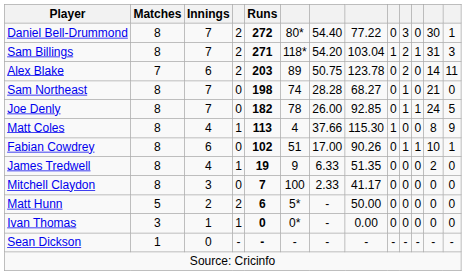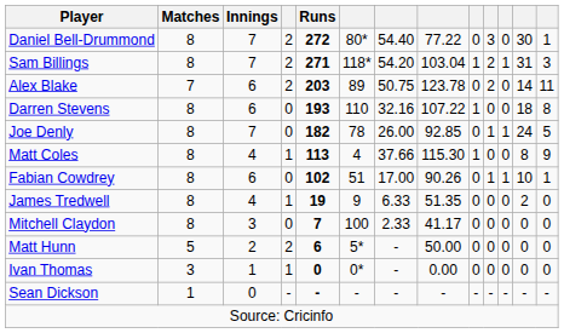 <table class="wikitable" style="text-align:center">
 <tr>
 <th>Player</th>
 <th>Matches</th>
 <th>Innings</th>
 <th></th>
 <th>Runs</th>
 <th></th>
 <th></th>
 <th></th>
 <th></th>
 <th></th>
 <th></th>
 <th></th>
 <th></th>
 </tr>
 <tr>
 <td align="left"><a href='#'>Daniel Bell-Drummond</a></td>
 <td>8</td>
 <td>7</td>
 <td>2</td>
 <td><strong>272</strong></td>
 <td>80*</td>
 <td>54.40</td>
 <td>77.22</td>
 <td>0</td>
 <td>3</td>
 <td>0</td>
 <td>30</td>
 <td>1</td>
 </tr>
 <tr>
 <td align="left"><a href='#'>Sam Billings</a></td>
 <td>8</td>
 <td>7</td>
 <td>2</td>
 <td><strong>271</strong></td>
 <td>118*</td>
 <td>54.20</td>
 <td>103.04</td>
 <td>1</td>
 <td>2</td>
 <td>1</td>
 <td>31</td>
 <td>3</td>
 </tr>
 <tr>
 <td align="left"><a href='#'>Alex Blake</a></td>
 <td>7</td>
 <td>6</td>
 <td>2</td>
 <td><strong>203</strong></td>
 <td>89</td>
 <td>50.75</td>
 <td>123.78</td>
 <td>0</td>
 <td>2</td>
 <td>0</td>
 <td>14</td>
 <td>11</td>
 </tr>
 <tr>
-<td align="left"><a href='#'>Sam Northeast</a></td>
+<td align="left"><a href='#'>Darren Stevens</a></td>
 <td>8</td>
-<td>7</td>
+<td>6</td>
 <td>0</td>
-<td><strong>198</strong></td>
-<td>74</td>
-<td>28.28</td>
-<td>68.27</td>
-<td>0</td>
+<td><strong>193</strong></td>
+<td>110</td>
+<td>32.16</td>
+<td>107.22</td>
 <td>1</td>
 <td>0</td>
-<td>21</td>
 <td>0</td>
+<td>18</td>
+<td>8</td>
 </tr>
 <tr>
 <td align="left"><a href='#'>Joe Denly</a></td>
 <td>8</td>
 <td>7</td>
 <td>0</td>
 <td><strong>182</strong></td>
 <td>78</td>
 <td>26.00</td>
 <td>92.85</td>
 <td>0</td>
 <td>1</td>
 <td>1</td>
 <td>24</td>
 <td>5</td>
 </tr>
 <tr>
 <td align="left"><a href='#'>Matt Coles</a></td>
 <td>8</td>
 <td>4</td>
 <td>1</td>
 <td><strong>113</strong></td>
 <td>4</td>
 <td>37.66</td>
 <td>115.30</td>
 <td>1</td>
 <td>0</td>
 <td>0</td>
 <td>8</td>
 <td>9</td>
 </tr>
 <tr>
 <td align="left"><a href='#'>Fabian Cowdrey</a></td>
 <td>8</td>
 <td>6</td>
 <td>0</td>
 <td><strong>102</strong></td>
 <td>51</td>
 <td>17.00</td>
 <td>90.26</td>
 <td>0</td>
 <td>1</td>
 <td>1</td>
 <td>10</td>
 <td>1</td>
 </tr>
 <tr>
 <td align="left"><a href='#'>James Tredwell</a></td>
 <td>8</td>
 <td>4</td>
 <td>1</td>
 <td><strong>19</strong></td>
 <td>9</td>
 <td>6.33</td>
 <td>51.35</td>
 <td>0</td>
 <td>0</td>
 <td>0</td>
 <td>2</td>
 <td>0</td>
 </tr>
 <tr>
 <td align="left"><a href='#'>Mitchell Claydon</a></td>
 <td>8</td>
 <td>3</td>
 <td>0</td>
 <td><strong>7</strong></td>
 <td>100</td>
 <td>2.33</td>
 <td>41.17</td>
 <td>0</td>
 <td>0</td>
 <td>0</td>
 <td>0</td>
 <td>0</td>
 </tr>
 <tr>
 <td align="left"><a href='#'>Matt Hunn</a></td>
 <td>5</td>
 <td>2</td>
 <td>2</td>
 <td><strong>6</strong></td>
 <td>5*</td>
 <td>-</td>
 <td>50.00</td>
 <td>0</td>
 <td>0</td>
 <td>0</td>
 <td>0</td>
 <td>0</td>
 </tr>
 <tr>
 <td align="left"><a href='#'>Ivan Thomas</a></td>
 <td>3</td>
 <td>1</td>
 <td>1</td>
 <td><strong>0</strong></td>
 <td>0*</td>
 <td>-</td>
 <td>0.00</td>
 <td>0</td>
 <td>0</td>
 <td>0</td>
 <td>0</td>
 <td>0</td>
 </tr>
 <tr>
 <td align="left"><a href='#'>Sean Dickson</a></td>
 <td>1</td>
 <td>0</td>
 <td>-</td>
 <td><strong>-</strong></td>
 <td>-</td>
 <td>-</td>
 <td>-</td>
 <td>-</td>
 <td>-</td>
 <td>-</td>
 <td>-</td>
 <td>-</td>
 </tr>
 <tr>
 <td colspan="13">Source: Cricinfo</td>
 </tr>
 </table>
